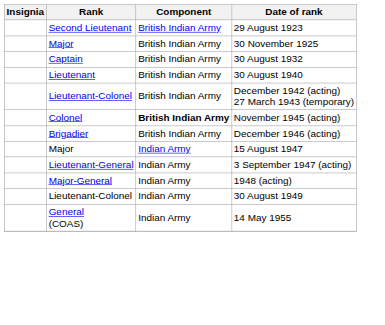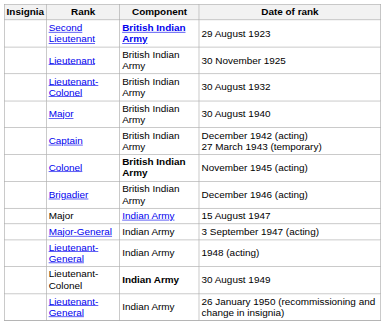 <table class="wikitable" style="background:white">
 <tr>
 <th>Insignia</th>
 <th>Rank</th>
 <th>Component</th>
 <th>Date of rank</th>
 </tr>
 <tr>
 <td align="center"></td>
 <td><a href='#'>Second Lieutenant</a></td>
-<td><a href='#'>British Indian Army</a></td>
+<td><strong><a href='#'>British Indian Army</a></strong></td>
 <td>29 August 1923</td>
+</tr>
+<tr>
+<td align="center"></td>
+<td><a href='#'>Lieutenant</a></td>
+<td>British Indian Army</td>
+<td>30 November 1925</td>
+</tr>
+<tr>
+<td align="center"></td>
+<td><a href='#'>Lieutenant-Colonel</a></td>
+<td>British Indian Army</td>
+<td>30 August 1932</td>
 </tr>
 <tr>
 <td align="center"></td>
 <td><a href='#'>Major</a></td>
 <td>British Indian Army</td>
-<td>30 November 1925</td>
+<td>30 August 1940</td>
 </tr>
 <tr>
 <td align="center"></td>
 <td><a href='#'>Captain</a></td>
-<td>British Indian Army</td>
-<td>30 August 1932</td>
-</tr>
-<tr>
-<td align="center"></td>
-<td><a href='#'>Lieutenant</a></td>
-<td>British Indian Army</td>
-<td>30 August 1940</td>
-</tr>
-<tr>
-<td align="center"></td>
-<td><a href='#'>Lieutenant-Colonel</a></td>
 <td>British Indian Army</td>
 <td>December 1942 (acting)<br>27 March 1943 (temporary)</td>
 </tr>
 <tr>
 <td align="center"></td>
 <td><a href='#'>Colonel</a></td>
 <td><strong>British Indian Army</strong></td>
 <td>November 1945 (acting)</td>
 </tr>
 <tr>
 <td align="center"></td>
 <td><a href='#'>Brigadier</a></td>
 <td>British Indian Army</td>
 <td>December 1946 (acting)</td>
 </tr>
 <tr>
 <td align="center"></td>
 <td>Major</td>
 <td><a href='#'>Indian Army</a></td>
 <td>15 August 1947</td>
 </tr>
 <tr>
 <td align="center"></td>
-<td><a href='#'>Lieutenant-General</a></td>
+<td><a href='#'>Major-General</a></td>
 <td>Indian Army</td>
 <td>3 September 1947 (acting)</td>
 </tr>
 <tr>
 <td align="center"></td>
-<td><a href='#'>Major-General</a></td>
+<td><a href='#'>Lieutenant-General</a></td>
 <td>Indian Army</td>
 <td>1948 (acting)</td>
 </tr>
 <tr>
 <td align="center"></td>
 <td>Lieutenant-Colonel</td>
-<td>Indian Army</td>
+<td><strong>Indian Army</strong></td>
 <td>30 August 1949</td>
 </tr>
 <tr>
 <td align="center"></td>
-<td><a href='#'>General</a><br>(COAS)</td>
+<td><a href='#'>Lieutenant-General</a></td>
 <td>Indian Army</td>
-<td>14 May 1955</td>
+<td>26 January 1950 (recommissioning and change in insignia)</td>
 </tr>
 <tr>
 </tr>
 </table>
